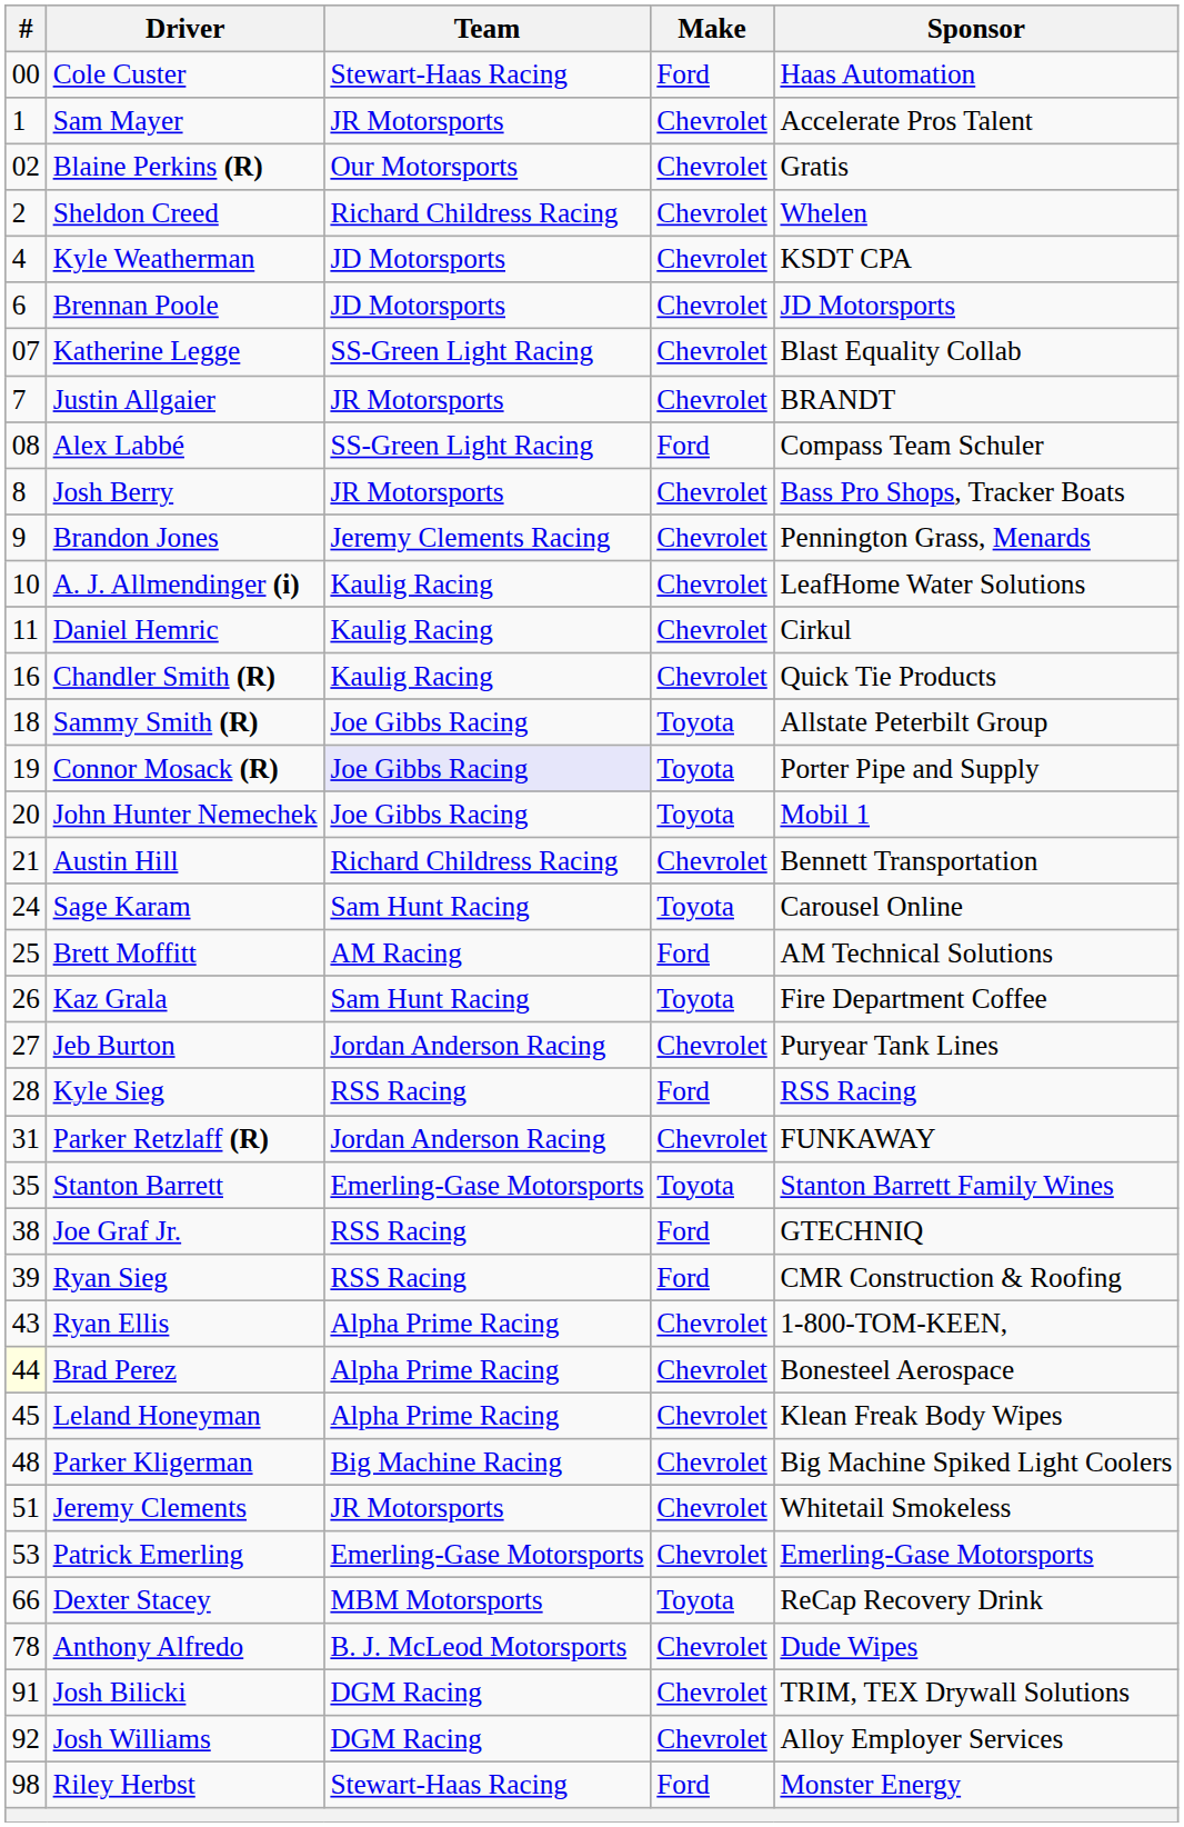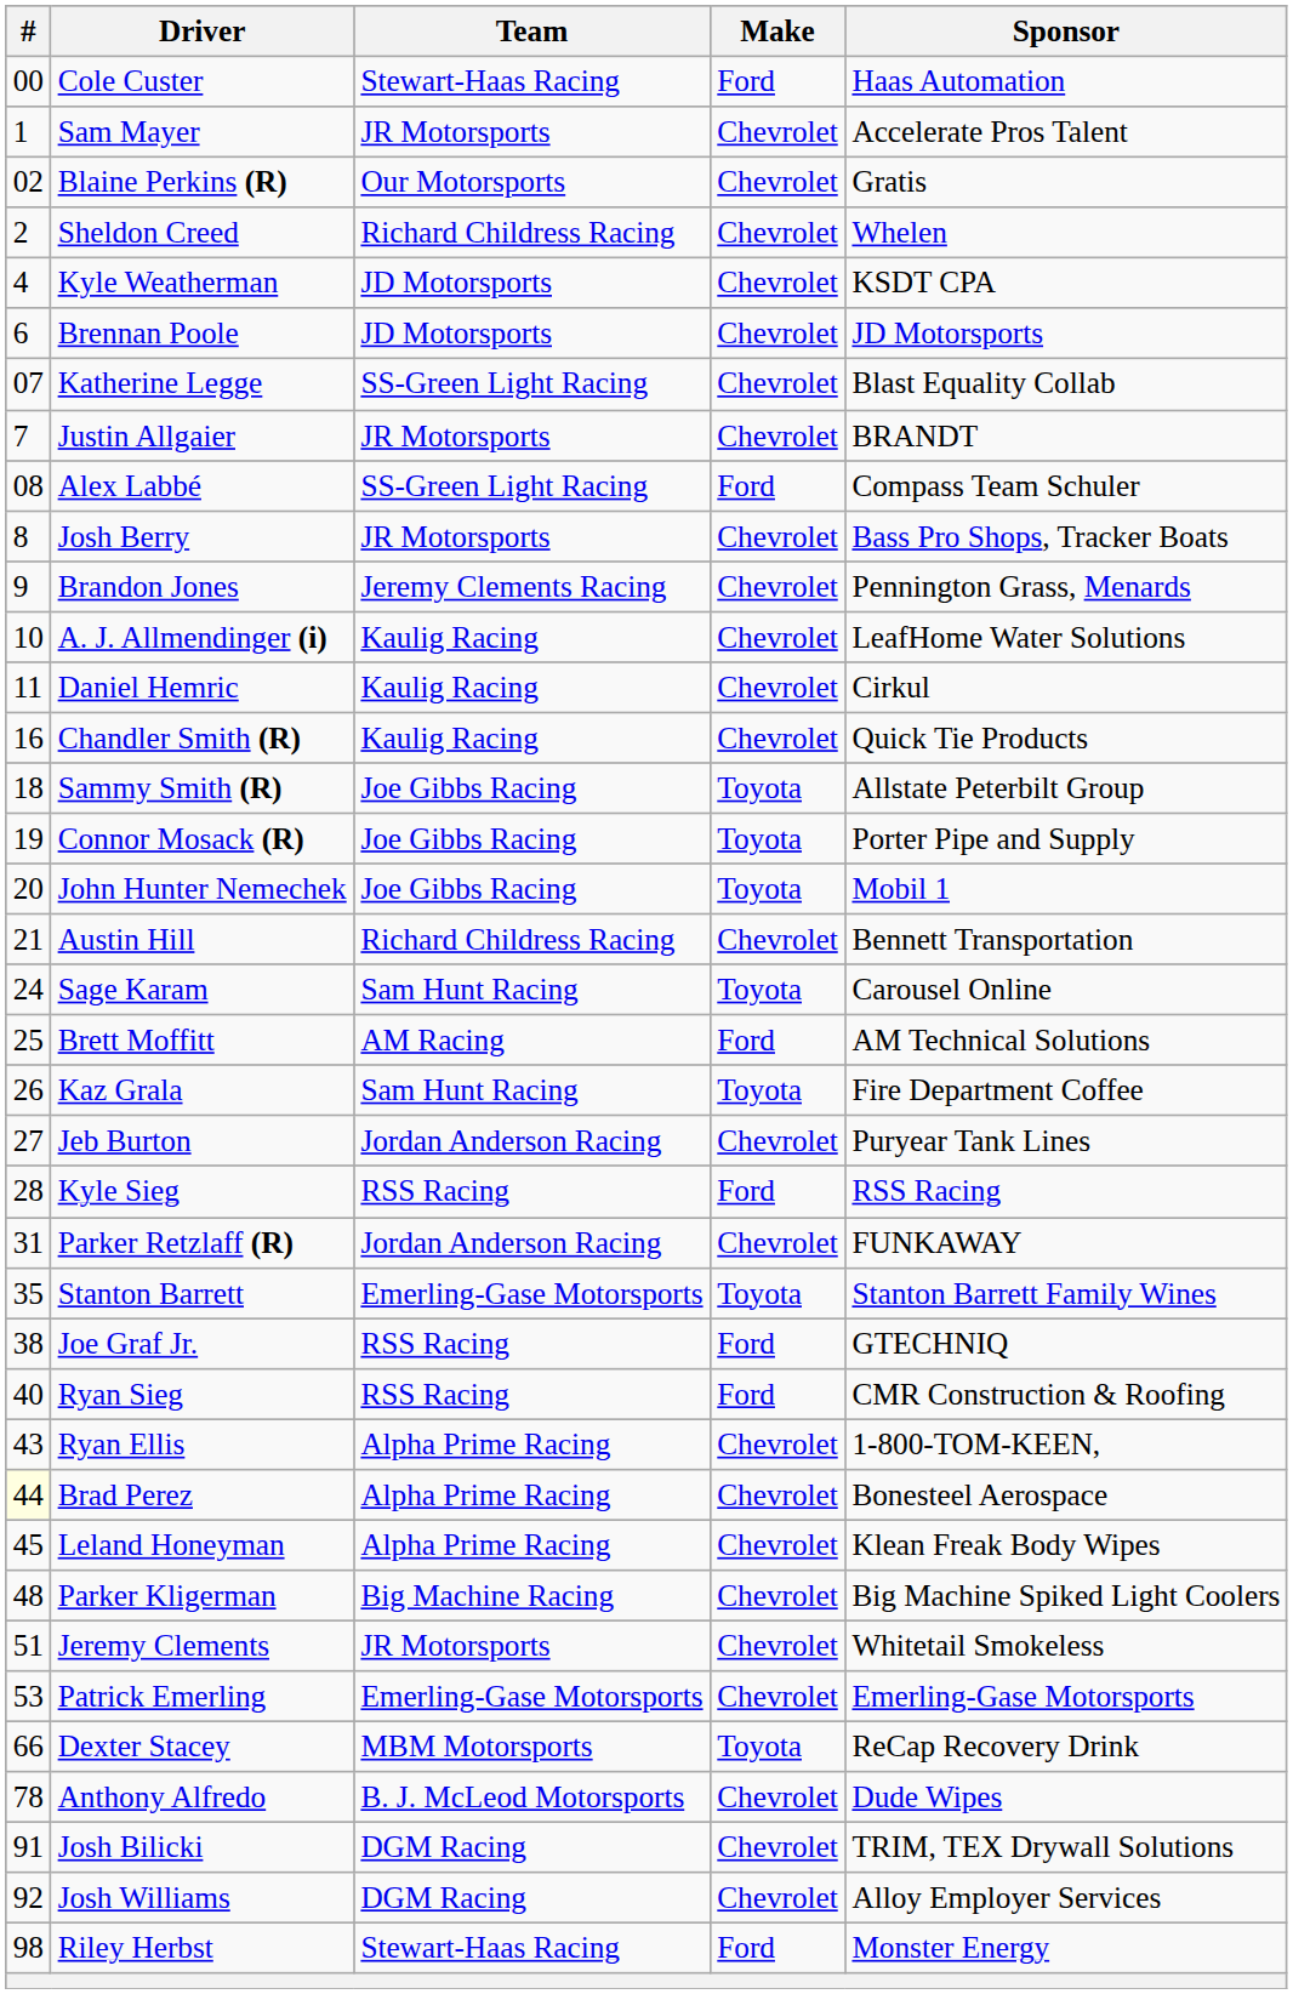 <table class="wikitable" style="font-size: 95%;">
 <tr>
 <th>#</th>
 <th>Driver</th>
 <th>Team</th>
 <th>Make</th>
 <th>Sponsor</th>
 </tr>
 <tr>
 <td>00</td>
 <td><a href='#'>Cole Custer</a></td>
 <td><a href='#'>Stewart-Haas Racing</a></td>
 <td><a href='#'>Ford</a></td>
 <td><a href='#'>Haas Automation</a></td>
 </tr>
 <tr>
 <td>1</td>
 <td><a href='#'>Sam Mayer</a></td>
 <td><a href='#'>JR Motorsports</a></td>
 <td><a href='#'>Chevrolet</a></td>
 <td>Accelerate Pros Talent</td>
 </tr>
 <tr>
 <td>02</td>
 <td><a href='#'>Blaine Perkins</a> <strong>(R)</strong></td>
 <td><a href='#'>Our Motorsports</a></td>
 <td><a href='#'>Chevrolet</a></td>
 <td>Gratis</td>
 </tr>
 <tr>
 <td>2</td>
 <td><a href='#'>Sheldon Creed</a></td>
 <td><a href='#'>Richard Childress Racing</a></td>
 <td><a href='#'>Chevrolet</a></td>
 <td><a href='#'>Whelen</a></td>
 </tr>
 <tr>
 <td>4</td>
 <td><a href='#'>Kyle Weatherman</a></td>
 <td><a href='#'>JD Motorsports</a></td>
 <td><a href='#'>Chevrolet</a></td>
 <td>KSDT CPA</td>
 </tr>
 <tr>
 <td>6</td>
 <td><a href='#'>Brennan Poole</a></td>
 <td><a href='#'>JD Motorsports</a></td>
 <td><a href='#'>Chevrolet</a></td>
 <td><a href='#'>JD Motorsports</a></td>
 </tr>
 <tr>
 <td>07</td>
 <td><a href='#'>Katherine Legge</a></td>
 <td><a href='#'>SS-Green Light Racing</a></td>
 <td><a href='#'>Chevrolet</a></td>
 <td>Blast Equality Collab</td>
 </tr>
 <tr>
 <td>7</td>
 <td><a href='#'>Justin Allgaier</a></td>
 <td><a href='#'>JR Motorsports</a></td>
 <td><a href='#'>Chevrolet</a></td>
 <td>BRANDT</td>
 </tr>
 <tr>
 <td>08</td>
 <td><a href='#'>Alex Labbé</a></td>
 <td><a href='#'>SS-Green Light Racing</a></td>
 <td><a href='#'>Ford</a></td>
 <td>Compass Team Schuler</td>
 </tr>
 <tr>
 <td>8</td>
 <td><a href='#'>Josh Berry</a></td>
 <td><a href='#'>JR Motorsports</a></td>
 <td><a href='#'>Chevrolet</a></td>
 <td><a href='#'>Bass Pro Shops</a>, Tracker Boats</td>
 </tr>
 <tr>
 <td>9</td>
 <td><a href='#'>Brandon Jones</a></td>
 <td><a href='#'>Jeremy Clements Racing</a></td>
 <td><a href='#'>Chevrolet</a></td>
 <td>Pennington Grass, <a href='#'>Menards</a></td>
 </tr>
 <tr>
 <td>10</td>
 <td><a href='#'>A. J. Allmendinger</a> <strong>(i)</strong></td>
 <td><a href='#'>Kaulig Racing</a></td>
 <td><a href='#'>Chevrolet</a></td>
 <td>LeafHome Water Solutions</td>
 </tr>
 <tr>
 <td>11</td>
 <td><a href='#'>Daniel Hemric</a></td>
 <td><a href='#'>Kaulig Racing</a></td>
 <td><a href='#'>Chevrolet</a></td>
 <td>Cirkul</td>
 </tr>
 <tr>
 <td>16</td>
 <td><a href='#'>Chandler Smith</a> <strong>(R)</strong></td>
 <td><a href='#'>Kaulig Racing</a></td>
 <td><a href='#'>Chevrolet</a></td>
 <td>Quick Tie Products</td>
 </tr>
 <tr>
 <td>18</td>
 <td><a href='#'>Sammy Smith</a> <strong>(R)</strong></td>
 <td><a href='#'>Joe Gibbs Racing</a></td>
 <td><a href='#'>Toyota</a></td>
 <td>Allstate Peterbilt Group</td>
 </tr>
 <tr>
 <td>19</td>
 <td><a href='#'>Connor Mosack</a> <strong>(R)</strong></td>
-<td style="background: lavender;"><a href='#'>Joe Gibbs Racing</a></td>
+<td><a href='#'>Joe Gibbs Racing</a></td>
 <td><a href='#'>Toyota</a></td>
 <td>Porter Pipe and Supply</td>
 </tr>
 <tr>
 <td>20</td>
 <td nowrap><a href='#'>John Hunter Nemechek</a></td>
 <td><a href='#'>Joe Gibbs Racing</a></td>
 <td><a href='#'>Toyota</a></td>
 <td><a href='#'>Mobil 1</a></td>
 </tr>
 <tr>
 <td>21</td>
 <td><a href='#'>Austin Hill</a></td>
 <td><a href='#'>Richard Childress Racing</a></td>
 <td><a href='#'>Chevrolet</a></td>
 <td>Bennett Transportation</td>
 </tr>
 <tr>
 <td>24</td>
 <td><a href='#'>Sage Karam</a></td>
 <td><a href='#'>Sam Hunt Racing</a></td>
 <td><a href='#'>Toyota</a></td>
 <td>Carousel Online</td>
 </tr>
 <tr>
 <td>25</td>
 <td><a href='#'>Brett Moffitt</a></td>
 <td><a href='#'>AM Racing</a></td>
 <td><a href='#'>Ford</a></td>
 <td>AM Technical Solutions</td>
 </tr>
 <tr>
 <td>26</td>
 <td><a href='#'>Kaz Grala</a></td>
 <td><a href='#'>Sam Hunt Racing</a></td>
 <td><a href='#'>Toyota</a></td>
 <td>Fire Department Coffee</td>
 </tr>
 <tr>
 <td>27</td>
 <td><a href='#'>Jeb Burton</a></td>
 <td><a href='#'>Jordan Anderson Racing</a></td>
 <td><a href='#'>Chevrolet</a></td>
 <td>Puryear Tank Lines</td>
 </tr>
 <tr>
 <td>28</td>
 <td><a href='#'>Kyle Sieg</a></td>
 <td><a href='#'>RSS Racing</a></td>
 <td><a href='#'>Ford</a></td>
 <td><a href='#'>RSS Racing</a></td>
 </tr>
 <tr>
 <td>31</td>
 <td><a href='#'>Parker Retzlaff</a> <strong>(R)</strong></td>
 <td><a href='#'>Jordan Anderson Racing</a></td>
 <td><a href='#'>Chevrolet</a></td>
 <td>FUNKAWAY</td>
 </tr>
 <tr>
 <td>35</td>
 <td><a href='#'>Stanton Barrett</a></td>
 <td nowrap><a href='#'>Emerling-Gase Motorsports</a></td>
 <td><a href='#'>Toyota</a></td>
 <td><a href='#'>Stanton Barrett Family Wines</a></td>
 </tr>
 <tr>
 <td>38</td>
 <td><a href='#'>Joe Graf Jr.</a></td>
 <td><a href='#'>RSS Racing</a></td>
 <td><a href='#'>Ford</a></td>
 <td>GTECHNIQ</td>
 </tr>
 <tr>
-<td>39</td>
+<td>40</td>
 <td><a href='#'>Ryan Sieg</a></td>
 <td><a href='#'>RSS Racing</a></td>
 <td><a href='#'>Ford</a></td>
 <td>CMR Construction & Roofing</td>
 </tr>
 <tr>
 <td>43</td>
 <td><a href='#'>Ryan Ellis</a></td>
 <td><a href='#'>Alpha Prime Racing</a></td>
 <td><a href='#'>Chevrolet</a></td>
 <td>1-800-TOM-KEEN, </td>
 </tr>
 <tr>
 <td style="background: lightyellow;">44</td>
 <td><a href='#'>Brad Perez</a></td>
 <td><a href='#'>Alpha Prime Racing</a></td>
 <td><a href='#'>Chevrolet</a></td>
 <td>Bonesteel Aerospace</td>
 </tr>
 <tr>
 <td>45</td>
 <td><a href='#'>Leland Honeyman</a></td>
 <td><a href='#'>Alpha Prime Racing</a></td>
 <td><a href='#'>Chevrolet</a></td>
 <td>Klean Freak Body Wipes</td>
 </tr>
 <tr>
 <td>48</td>
 <td><a href='#'>Parker Kligerman</a></td>
 <td><a href='#'>Big Machine Racing</a></td>
 <td><a href='#'>Chevrolet</a></td>
 <td nowrap>Big Machine Spiked Light Coolers</td>
 </tr>
 <tr>
 <td>51</td>
 <td><a href='#'>Jeremy Clements</a></td>
 <td><a href='#'>JR Motorsports</a></td>
 <td><a href='#'>Chevrolet</a></td>
 <td>Whitetail Smokeless</td>
 </tr>
 <tr>
 <td>53</td>
 <td><a href='#'>Patrick Emerling</a></td>
 <td><a href='#'>Emerling-Gase Motorsports</a></td>
 <td><a href='#'>Chevrolet</a></td>
 <td><a href='#'>Emerling-Gase Motorsports</a></td>
 </tr>
 <tr>
 <td>66</td>
 <td><a href='#'>Dexter Stacey</a></td>
 <td><a href='#'>MBM Motorsports</a></td>
 <td><a href='#'>Toyota</a></td>
 <td>ReCap Recovery Drink</td>
 </tr>
 <tr>
 <td>78</td>
 <td><a href='#'>Anthony Alfredo</a></td>
 <td><a href='#'>B. J. McLeod Motorsports</a></td>
 <td><a href='#'>Chevrolet</a></td>
 <td><a href='#'>Dude Wipes</a></td>
 </tr>
 <tr>
 <td>91</td>
 <td><a href='#'>Josh Bilicki</a></td>
 <td><a href='#'>DGM Racing</a></td>
 <td><a href='#'>Chevrolet</a></td>
 <td>TRIM, TEX Drywall Solutions</td>
 </tr>
 <tr>
 <td>92</td>
 <td><a href='#'>Josh Williams</a></td>
 <td><a href='#'>DGM Racing</a></td>
 <td><a href='#'>Chevrolet</a></td>
 <td>Alloy Employer Services</td>
 </tr>
 <tr>
 <td>98</td>
 <td><a href='#'>Riley Herbst</a></td>
 <td><a href='#'>Stewart-Haas Racing</a></td>
 <td><a href='#'>Ford</a></td>
 <td><a href='#'>Monster Energy</a></td>
 </tr>
 <tr>
 <th colspan="5"></th>
 </tr>
 </table>
